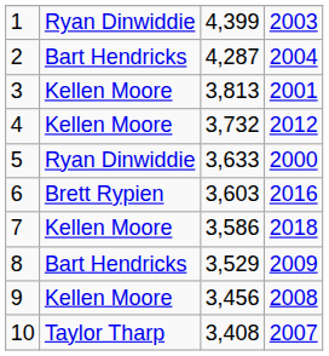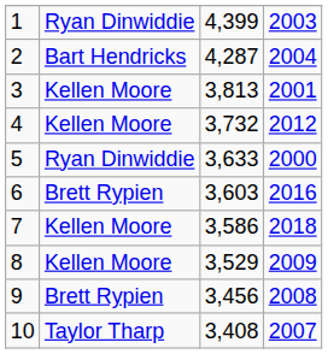 <table class="wikitable">
 <tr>
 </tr>
 <tr>
 <td>1</td>
 <td><a href='#'>Ryan Dinwiddie</a></td>
 <td><abbr>4,399</abbr></td>
 <td><a href='#'>2003</a></td>
 </tr>
 <tr>
 <td>2</td>
 <td><a href='#'>Bart Hendricks</a></td>
 <td><abbr>4,287</abbr></td>
 <td><a href='#'>2004</a></td>
 </tr>
 <tr>
 <td>3</td>
 <td><a href='#'>Kellen Moore</a></td>
 <td><abbr>3,813</abbr></td>
 <td><a href='#'>2001</a></td>
 </tr>
 <tr>
 <td>4</td>
 <td><a href='#'>Kellen Moore</a></td>
 <td><abbr>3,732</abbr></td>
 <td><a href='#'>2012</a></td>
 </tr>
 <tr>
 <td>5</td>
 <td><a href='#'>Ryan Dinwiddie</a></td>
 <td><abbr>3,633</abbr></td>
 <td><a href='#'>2000</a></td>
 </tr>
 <tr>
 <td>6</td>
 <td><a href='#'>Brett Rypien</a></td>
 <td><abbr>3,603</abbr></td>
 <td><a href='#'>2016</a></td>
 </tr>
 <tr>
 <td>7</td>
 <td><a href='#'>Kellen Moore</a></td>
 <td><abbr>3,586</abbr></td>
 <td><a href='#'>2018</a></td>
 </tr>
 <tr>
 <td>8</td>
-<td><a href='#'>Bart Hendricks</a></td>
+<td><a href='#'>Kellen Moore</a></td>
 <td><abbr>3,529</abbr></td>
 <td><a href='#'>2009</a></td>
 </tr>
 <tr>
 <td>9</td>
-<td><a href='#'>Kellen Moore</a></td>
+<td><a href='#'>Brett Rypien</a></td>
 <td><abbr>3,456</abbr></td>
 <td><a href='#'>2008</a></td>
 </tr>
 <tr>
 <td>10</td>
 <td><a href='#'>Taylor Tharp</a></td>
 <td><abbr>3,408</abbr></td>
 <td><a href='#'>2007</a></td>
 </tr>
 </table>
